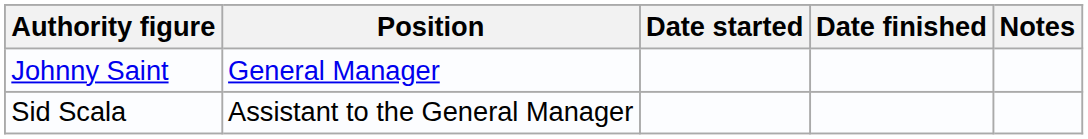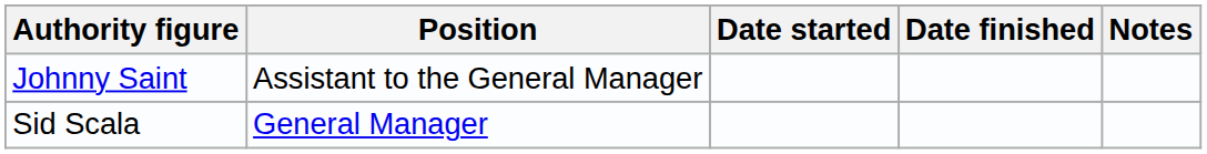 <table class="wikitable" style="background:#fcfdff; font-size:90%;">
 <tr>
 <th>Authority figure</th>
 <th>Position</th>
 <th>Date started</th>
 <th>Date finished</th>
 <th>Notes</th>
 </tr>
 <tr>
 <td><a href='#'>Johnny Saint</a></td>
-<td><a href='#'>General Manager</a></td>
+<td>Assistant to the General Manager</td>
 <td></td>
 <td></td>
 <td></td>
 </tr>
 <tr>
 <td>Sid Scala</td>
-<td>Assistant to the General Manager</td>
+<td><a href='#'>General Manager</a></td>
 <td></td>
 <td></td>
 <td></td>
 </tr>
 </table>
